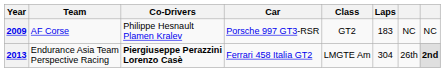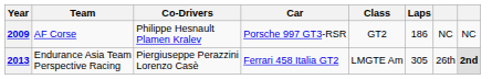 <table class="wikitable" style="text-align:center; font-size:90%">
 <tr>
 <th>Year</th>
 <th>Team</th>
 <th>Co-Drivers</th>
 <th>Car</th>
 <th>Class</th>
 <th>Laps</th>
 <th></th>
 <th></th>
 </tr>
 <tr>
 <th><a href='#'>2009</a></th>
 <td align="left"> <a href='#'>AF Corse</a></td>
 <td align="left"> Philippe Hesnault<br> <a href='#'>Plamen Kralev</a></td>
 <td align="left"><a href='#'>Porsche 997 GT3</a>-RSR</td>
 <td>GT2</td>
-<td>183</td>
+<td>186</td>
 <td>NC</td>
 <td>NC</td>
 </tr>
 <tr>
 <th><a href='#'>2013</a></th>
 <td align="left"> Endurance Asia Team<br> Perspective Racing</td>
-<td align="left"><strong> Piergiuseppe Perazzini<br> Lorenzo Casè</strong></td>
+<td align="left"> Piergiuseppe Perazzini<br> Lorenzo Casè</td>
 <td align="left"><a href='#'>Ferrari 458 Italia GT2</a></td>
 <td>LMGTE Am</td>
-<td>304</td>
+<td>305</td>
 <td>26th</td>
 <td style="background:#dfdfdf;"><strong>2nd</strong></td>
 </tr>
 </table>
